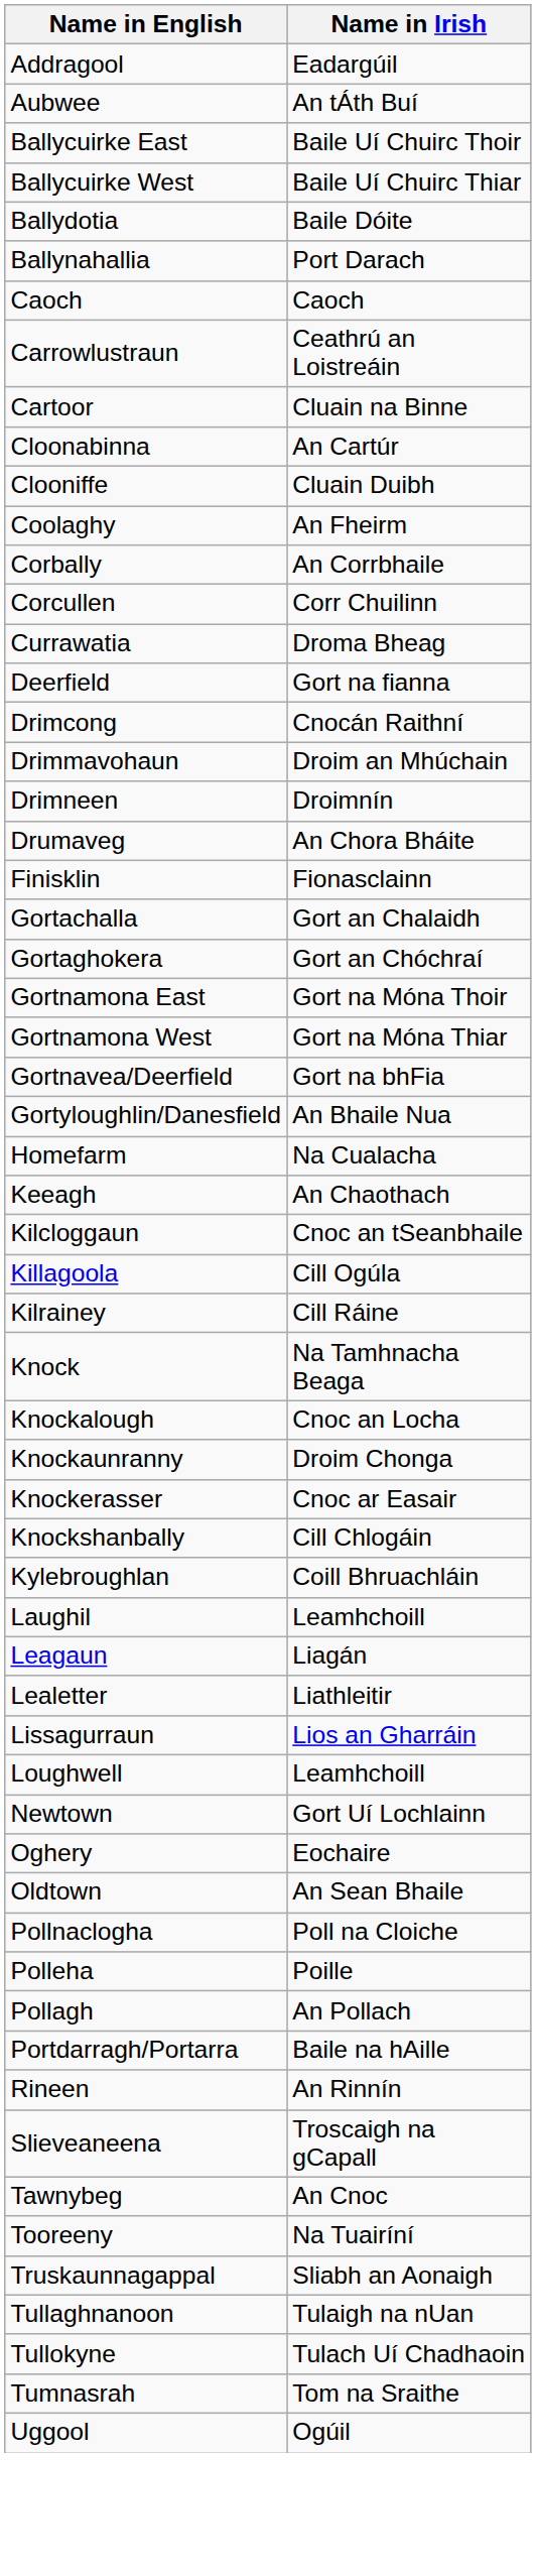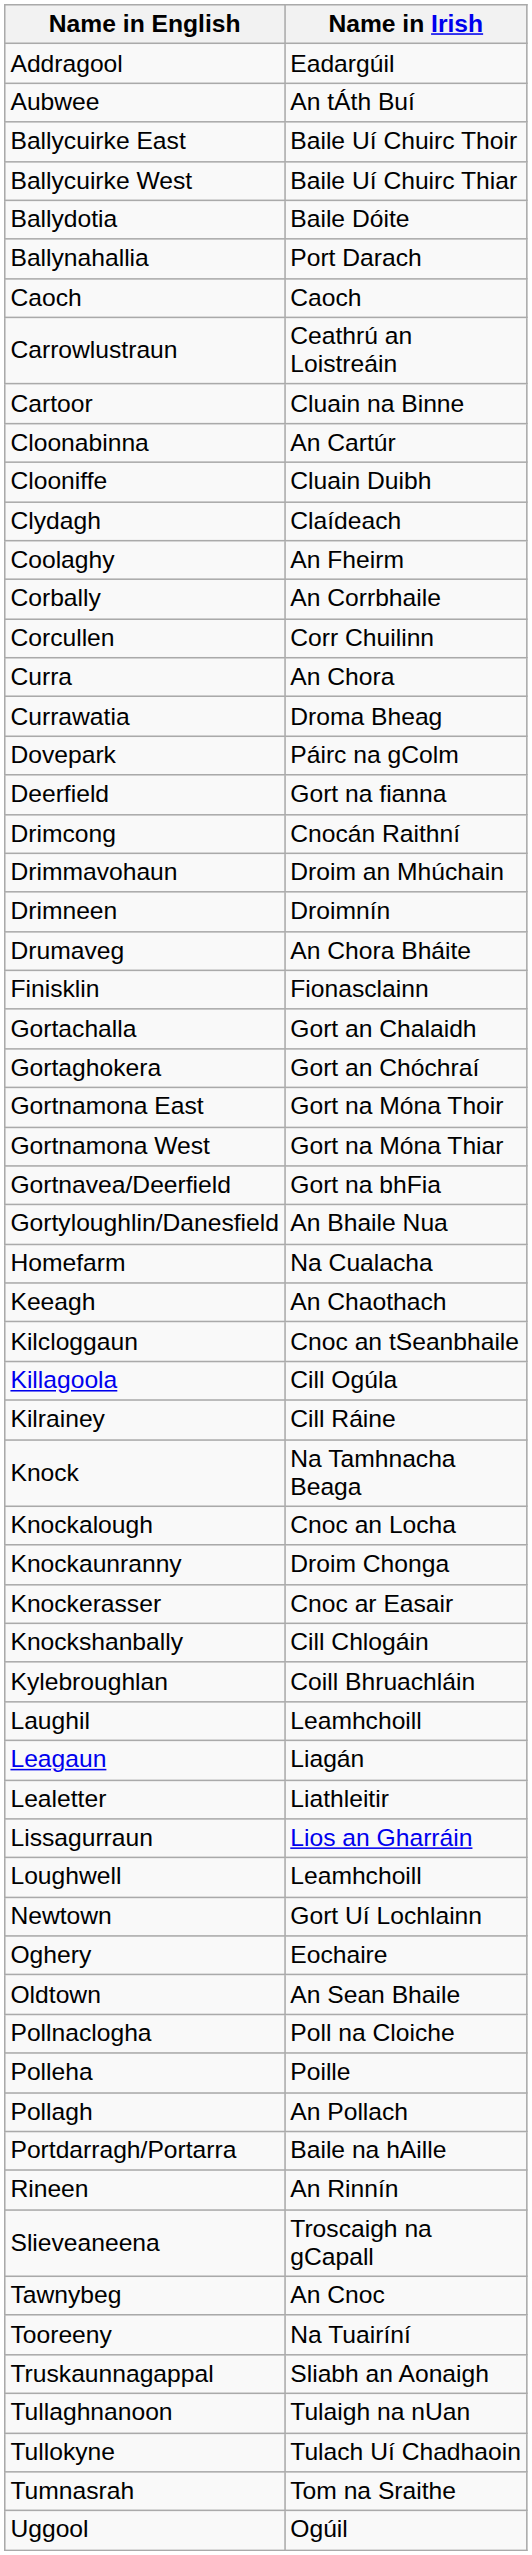 <table class="wikitable">
 <tr>
 <th style="width:150px">Name in English</th>
 <th style="width:150px">Name in <a href='#'>Irish</a></th>
 </tr>
 <tr>
 <td>Addragool</td>
 <td>Eadargúil</td>
 </tr>
 <tr>
 <td>Aubwee</td>
 <td>An tÁth Buí</td>
 </tr>
 <tr>
 <td>Ballycuirke East</td>
 <td>Baile Uí Chuirc Thoir</td>
 </tr>
 <tr>
 <td>Ballycuirke West</td>
 <td>Baile Uí Chuirc Thiar</td>
 </tr>
 <tr>
 <td>Ballydotia</td>
 <td>Baile Dóite</td>
 </tr>
 <tr>
 <td>Ballynahallia</td>
 <td>Port Darach</td>
 </tr>
 <tr>
 <td>Caoch</td>
 <td>Caoch</td>
 </tr>
 <tr>
 <td>Carrowlustraun</td>
 <td>Ceathrú an Loistreáin</td>
 </tr>
 <tr>
 <td>Cartoor</td>
 <td>Cluain na Binne</td>
 </tr>
 <tr>
 <td>Cloonabinna</td>
 <td>An Cartúr</td>
 </tr>
 <tr>
 <td>Clooniffe</td>
 <td>Cluain Duibh</td>
 </tr>
 <tr>
+<td>Clydagh</td>
+<td>Claídeach</td>
+</tr>
+<tr>
 <td>Coolaghy</td>
 <td>An Fheirm</td>
 </tr>
 <tr>
 <td>Corbally</td>
 <td>An Corrbhaile</td>
 </tr>
 <tr>
 <td>Corcullen</td>
 <td>Corr Chuilinn</td>
 </tr>
 <tr>
+<td>Curra</td>
+<td>An Chora</td>
+</tr>
+<tr>
 <td>Currawatia</td>
 <td>Droma Bheag</td>
+</tr>
+<tr>
+<td>Dovepark</td>
+<td>Páirc na gColm</td>
 </tr>
 <tr>
 <td>Deerfield</td>
 <td>Gort na fianna</td>
 </tr>
 <tr>
 <td>Drimcong</td>
 <td>Cnocán Raithní</td>
 </tr>
 <tr>
 <td>Drimmavohaun</td>
 <td>Droim an Mhúchain</td>
 </tr>
 <tr>
 <td>Drimneen</td>
 <td>Droimnín</td>
 </tr>
 <tr>
 <td>Drumaveg</td>
 <td>An Chora Bháite</td>
 </tr>
 <tr>
 <td>Finisklin</td>
 <td>Fionasclainn</td>
 </tr>
 <tr>
 <td>Gortachalla</td>
 <td>Gort an Chalaidh</td>
 </tr>
 <tr>
 <td>Gortaghokera</td>
 <td>Gort an Chóchraí</td>
 </tr>
 <tr>
 <td>Gortnamona East</td>
 <td>Gort na Móna Thoir</td>
 </tr>
 <tr>
 <td>Gortnamona West</td>
 <td>Gort na Móna Thiar</td>
 </tr>
 <tr>
 <td>Gortnavea/Deerfield</td>
 <td>Gort na bhFia</td>
 </tr>
 <tr>
 <td>Gortyloughlin/Danesfield</td>
 <td>An Bhaile Nua</td>
 </tr>
 <tr>
 <td>Homefarm</td>
 <td>Na Cualacha</td>
 </tr>
 <tr>
 <td>Keeagh</td>
 <td>An Chaothach</td>
 </tr>
 <tr>
 <td>Kilcloggaun</td>
 <td>Cnoc an tSeanbhaile</td>
 </tr>
 <tr>
 <td><a href='#'>Killagoola</a></td>
 <td>Cill Ogúla</td>
 </tr>
 <tr>
 <td>Kilrainey</td>
 <td>Cill Ráine</td>
 </tr>
 <tr>
 <td>Knock</td>
 <td>Na Tamhnacha Beaga</td>
 </tr>
 <tr>
 <td>Knockalough</td>
 <td>Cnoc an Locha</td>
 </tr>
 <tr>
 <td>Knockaunranny</td>
 <td>Droim Chonga</td>
 </tr>
 <tr>
 <td>Knockerasser</td>
 <td>Cnoc ar Easair</td>
 </tr>
 <tr>
 <td>Knockshanbally</td>
 <td>Cill Chlogáin</td>
 </tr>
 <tr>
 <td>Kylebroughlan</td>
 <td>Coill Bhruachláin</td>
 </tr>
 <tr>
 <td>Laughil</td>
 <td>Leamhchoill</td>
 </tr>
 <tr>
 <td><a href='#'>Leagaun</a></td>
 <td>Liagán</td>
 </tr>
 <tr>
 <td>Lealetter</td>
 <td>Liathleitir</td>
 </tr>
 <tr>
 <td>Lissagurraun</td>
 <td><a href='#'>Lios an Gharráin</a></td>
 </tr>
 <tr>
 <td>Loughwell</td>
 <td>Leamhchoill</td>
 </tr>
 <tr>
 <td>Newtown</td>
 <td>Gort Uí Lochlainn</td>
 </tr>
 <tr>
 <td>Oghery</td>
 <td>Eochaire</td>
 </tr>
 <tr>
 <td>Oldtown</td>
 <td>An Sean Bhaile</td>
 </tr>
 <tr>
 <td>Pollnaclogha</td>
 <td>Poll na Cloiche</td>
 </tr>
 <tr>
 <td>Polleha</td>
 <td>Poille</td>
 </tr>
 <tr>
 <td>Pollagh</td>
 <td>An Pollach</td>
 </tr>
 <tr>
 <td>Portdarragh/Portarra</td>
 <td>Baile na hAille</td>
 </tr>
 <tr>
 <td>Rineen</td>
 <td>An Rinnín</td>
 </tr>
 <tr>
 <td>Slieveaneena</td>
 <td>Troscaigh na gCapall</td>
 </tr>
 <tr>
 <td>Tawnybeg</td>
 <td>An Cnoc</td>
 </tr>
 <tr>
 <td>Tooreeny</td>
 <td>Na Tuairíní</td>
 </tr>
 <tr>
 <td>Truskaunnagappal</td>
 <td>Sliabh an Aonaigh</td>
 </tr>
 <tr>
 <td>Tullaghnanoon</td>
 <td>Tulaigh na nUan</td>
 </tr>
 <tr>
 <td>Tullokyne</td>
 <td>Tulach Uí Chadhaoin</td>
 </tr>
 <tr>
 <td>Tumnasrah</td>
 <td>Tom na Sraithe</td>
 </tr>
 <tr>
 <td>Uggool</td>
 <td>Ogúil</td>
 </tr>
 </table>
